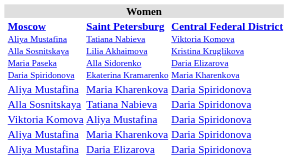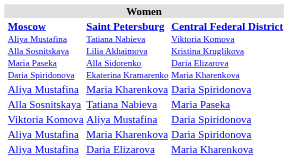 <table>
 <tr bgcolor="DFDFDF">
 <td colspan="5" align="center"><strong>Women</strong></td>
 </tr>
 <tr>
 <td><br></td>
 <td><strong><a href='#'>Moscow</a></strong><br><small><a href='#'>Aliya Mustafina</a><br><a href='#'>Alla Sosnitskaya</a><br><a href='#'>Maria Paseka</a><br><a href='#'>Daria Spiridonova</a></small></td>
 <td><strong><a href='#'>Saint Petersburg</a></strong><br><small><a href='#'>Tatiana Nabieva</a><br><a href='#'>Lilia Akhaimova</a><br><a href='#'>Alla Sidorenko</a><br><a href='#'>Ekaterina Kramarenko</a></small></td>
 <td><strong><a href='#'>Central Federal District</a></strong><br><small><a href='#'>Viktoria Komova</a><br><a href='#'>Kristina Kruglikova</a><br><a href='#'>Daria Elizarova</a><br><a href='#'>Maria Kharenkova</a></small></td>
 </tr>
 <tr>
 <td><br></td>
 <td><a href='#'>Aliya Mustafina</a></td>
 <td><a href='#'>Maria Kharenkova</a></td>
 <td><a href='#'>Daria Spiridonova</a></td>
 </tr>
 <tr>
 <td><br></td>
 <td><a href='#'>Alla Sosnitskaya</a></td>
 <td><a href='#'>Tatiana Nabieva</a></td>
-<td><a href='#'>Daria Spiridonova</a></td>
+<td><a href='#'>Maria Paseka</a></td>
 </tr>
 <tr>
 <td><br></td>
 <td><a href='#'>Viktoria Komova</a></td>
 <td><a href='#'>Aliya Mustafina</a></td>
 <td><a href='#'>Daria Spiridonova</a></td>
 </tr>
 <tr>
 <td><br></td>
 <td><a href='#'>Aliya Mustafina</a></td>
 <td><a href='#'>Maria Kharenkova</a></td>
 <td><a href='#'>Daria Spiridonova</a></td>
 </tr>
 <tr>
 <td><br></td>
 <td><a href='#'>Aliya Mustafina</a></td>
 <td><a href='#'>Daria Elizarova</a></td>
-<td><a href='#'>Daria Spiridonova</a></td>
+<td><a href='#'>Maria Kharenkova</a></td>
 </tr>
 </table>
